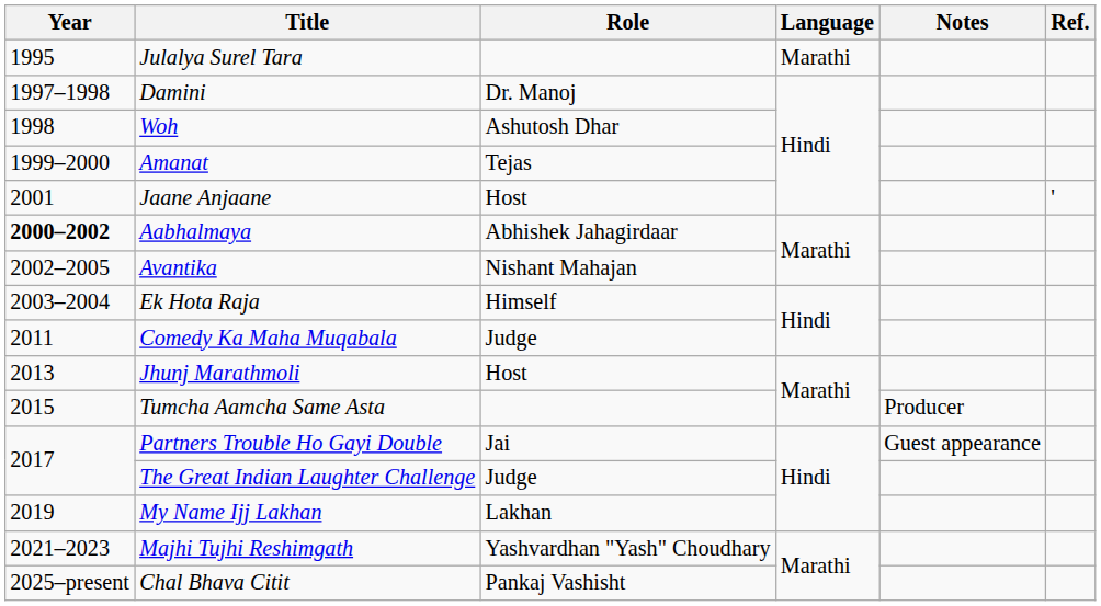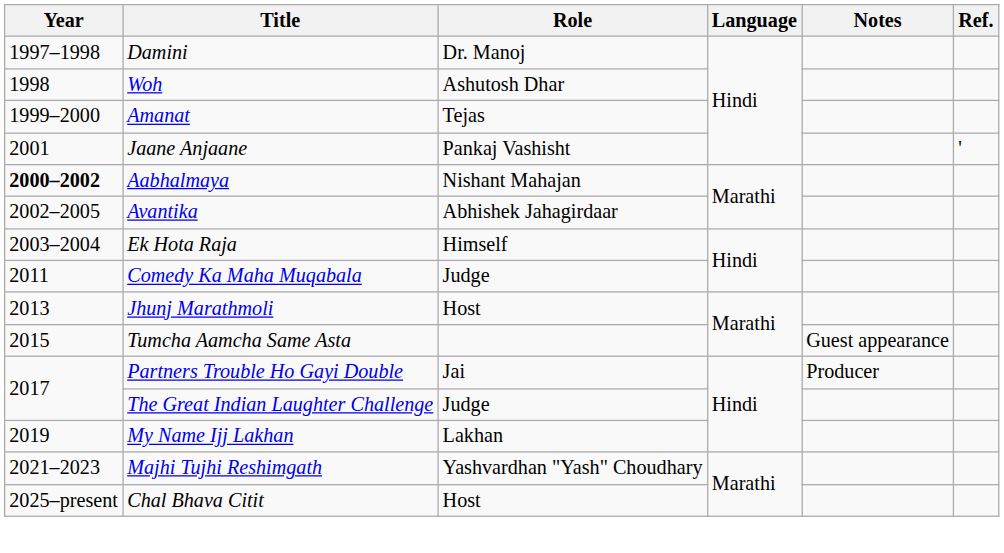 <table class="wikitable sortable">
 <tr>
 <th>Year</th>
 <th>Title</th>
 <th>Role</th>
 <th>Language</th>
 <th class="unsortable">Notes</th>
 <th class="unsortable">Ref.</th>
-</tr>
-<tr>
-<td>1995</td>
-<td><em>Julalya Surel Tara</em></td>
-<td></td>
-<td>Marathi</td>
-<td></td>
-<td></td>
 </tr>
 <tr>
 <td>1997–1998</td>
 <td><em>Damini</em></td>
 <td>Dr. Manoj</td>
 <td rowspan="4">Hindi</td>
 <td></td>
 <td></td>
 </tr>
 <tr>
 <td>1998</td>
 <td><em><a href='#'>Woh</a></em></td>
 <td>Ashutosh Dhar</td>
 <td></td>
 <td></td>
 </tr>
 <tr>
 <td>1999–2000</td>
 <td><em><a href='#'>Amanat</a></em></td>
 <td>Tejas</td>
 <td></td>
 <td></td>
 </tr>
 <tr>
 <td>2001</td>
 <td><em>Jaane Anjaane</em></td>
-<td>Host</td>
+<td>Pankaj Vashisht</td>
 <td></td>
 <td>'</td>
 </tr>
 <tr>
 <td><strong>2000–2002</strong></td>
 <td><em><a href='#'>Aabhalmaya</a></em></td>
-<td>Abhishek Jahagirdaar</td>
+<td>Nishant Mahajan</td>
 <td rowspan="2">Marathi</td>
 <td></td>
 <td></td>
 </tr>
 <tr>
 <td>2002–2005</td>
 <td><em><a href='#'>Avantika</a></em></td>
-<td>Nishant Mahajan</td>
+<td>Abhishek Jahagirdaar</td>
 <td></td>
 <td></td>
 </tr>
 <tr>
 <td>2003–2004</td>
 <td><em>Ek Hota Raja</em></td>
 <td>Himself</td>
 <td rowspan="2">Hindi</td>
 <td></td>
 <td></td>
 </tr>
 <tr>
 <td>2011</td>
 <td><em><a href='#'>Comedy Ka Maha Muqabala</a></em></td>
 <td>Judge</td>
 <td></td>
 <td></td>
 </tr>
 <tr>
 <td>2013</td>
 <td><em><a href='#'>Jhunj Marathmoli</a></em></td>
 <td>Host</td>
 <td rowspan="2">Marathi</td>
 <td></td>
 <td></td>
 </tr>
 <tr>
 <td>2015</td>
 <td><em>Tumcha Aamcha Same Asta</em></td>
 <td></td>
-<td>Producer</td>
+<td>Guest appearance</td>
 <td></td>
 </tr>
 <tr>
 <td rowspan="2">2017</td>
 <td><em><a href='#'>Partners Trouble Ho Gayi Double</a></em></td>
 <td>Jai</td>
 <td rowspan="3">Hindi</td>
-<td>Guest appearance</td>
+<td>Producer</td>
 <td></td>
 </tr>
 <tr>
 <td><em><a href='#'>The Great Indian Laughter Challenge</a></em></td>
 <td>Judge</td>
 <td></td>
 <td></td>
 </tr>
 <tr>
 <td>2019</td>
 <td><em><a href='#'>My Name Ijj Lakhan</a></em></td>
 <td>Lakhan</td>
 <td></td>
 <td></td>
 </tr>
 <tr>
 <td>2021–2023</td>
 <td><em><a href='#'>Majhi Tujhi Reshimgath</a></em></td>
 <td>Yashvardhan "Yash" Choudhary</td>
 <td rowspan="2">Marathi</td>
 <td></td>
 <td></td>
 </tr>
 <tr>
 <td>2025–present</td>
 <td><em>Chal Bhava Citit</em></td>
-<td>Pankaj Vashisht</td>
+<td>Host</td>
 <td></td>
 <td></td>
 </tr>
 </table>
